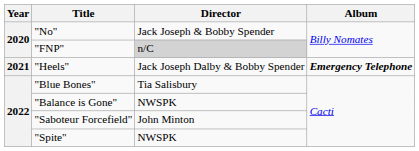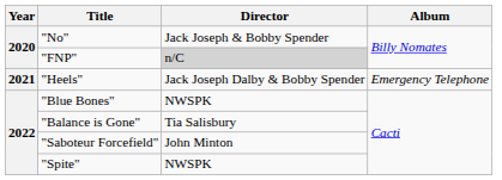 <table class="wikitable plainrowheaders">
 <tr>
 <th scope="col">Year</th>
 <th scope="col">Title</th>
 <th scope="col">Director</th>
 <th scope="col">Album</th>
 </tr>
 <tr>
 <th scope="row" rowspan="2">2020</th>
 <td>"No"</td>
 <td>Jack Joseph & Bobby Spender</td>
 <td rowspan="2"><em><a href='#'>Billy Nomates</a></em></td>
 </tr>
 <tr>
 <td>"FNP"</td>
 <td style="background: lightgrey;">n/C</td>
 </tr>
 <tr>
 <th scope="row">2021</th>
 <td>"Heels"</td>
 <td>Jack Joseph Dalby & Bobby Spender</td>
-<td><strong><em>Emergency Telephone</em></strong></td>
+<td><em>Emergency Telephone</em></td>
 </tr>
 <tr>
 <th scope="row" rowspan="4">2022</th>
 <td>"Blue Bones"</td>
-<td>Tia Salisbury</td>
+<td>NWSPK</td>
 <td rowspan="4"><em><a href='#'>Cacti</a></em></td>
 </tr>
 <tr>
 <td>"Balance is Gone"</td>
-<td>NWSPK</td>
+<td>Tia Salisbury</td>
 </tr>
 <tr>
 <td>"Saboteur Forcefield"</td>
 <td>John Minton</td>
 </tr>
 <tr>
 <td>"Spite"</td>
 <td>NWSPK</td>
 </tr>
 </table>
